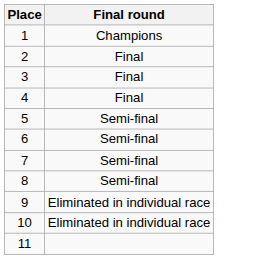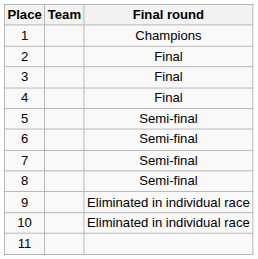 <table class="wikitable" style="text-align:center;">
 <tr>
 <th>Place</th>
+<th>Team</th>
 <th>Final round</th>
 </tr>
 <tr>
 <td>1</td>
+<td style="text-align:left;"></td>
 <td>Champions</td>
 </tr>
 <tr>
 <td>2</td>
+<td style="text-align:left;"></td>
 <td>Final</td>
 </tr>
 <tr>
 <td>3</td>
+<td style="text-align:left;"></td>
 <td>Final</td>
 </tr>
 <tr>
 <td>4</td>
+<td style="text-align:left;"></td>
 <td>Final</td>
 </tr>
 <tr>
 <td>5</td>
+<td style="text-align:left;"></td>
 <td>Semi-final</td>
 </tr>
 <tr>
 <td>6</td>
+<td style="text-align:left;"></td>
 <td>Semi-final</td>
 </tr>
 <tr>
 <td>7</td>
+<td style="text-align:left;"></td>
 <td>Semi-final</td>
 </tr>
 <tr>
 <td>8</td>
+<td style="text-align:left;"></td>
 <td>Semi-final</td>
 </tr>
 <tr>
 <td>9</td>
+<td style="text-align:left;"></td>
 <td>Eliminated in individual race</td>
 </tr>
 <tr>
 <td>10</td>
+<td style="text-align:left;"></td>
 <td>Eliminated in individual race</td>
 </tr>
 <tr>
 <td>11</td>
+<td style="text-align:left;"></td>
 <td></td>
 </tr>
 </table>
